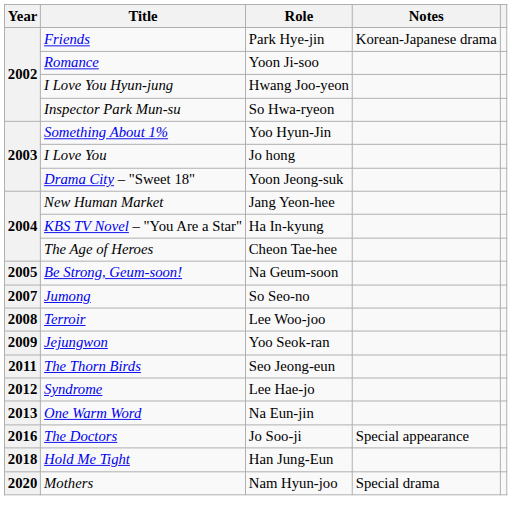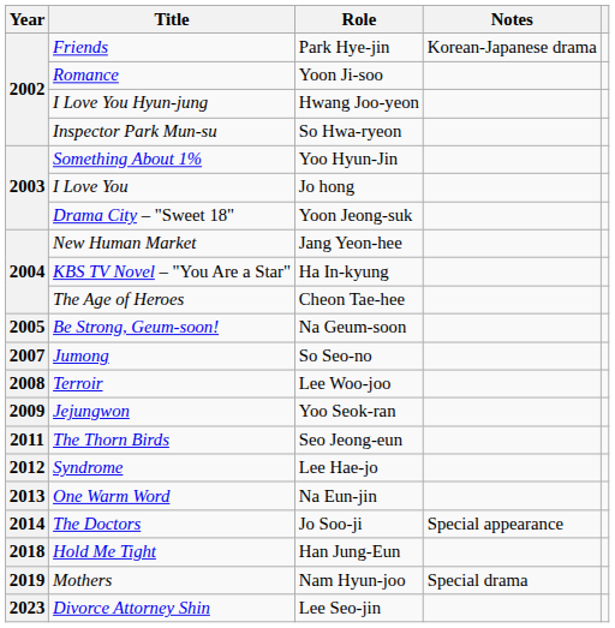 <table class="wikitable plainrowheaders sortable">
 <tr>
 <th scope="col">Year</th>
 <th scope="col">Title</th>
 <th scope="col">Role</th>
 <th scope="col">Notes</th>
 <th scope="col" class="unsortable"></th>
 </tr>
 <tr>
 <th scope="row" rowspan="4">2002</th>
 <td><em><a href='#'>Friends</a></em></td>
 <td>Park Hye-jin</td>
 <td>Korean-Japanese drama</td>
 <td style="text-align:center"></td>
 </tr>
 <tr>
 <td><em><a href='#'>Romance</a></em></td>
 <td>Yoon Ji-soo</td>
 <td></td>
 <td style="text-align:center"></td>
 </tr>
 <tr>
 <td><em>I Love You Hyun-jung</em></td>
 <td>Hwang Joo-yeon</td>
 <td></td>
 <td style="text-align:center"></td>
 </tr>
 <tr>
 <td><em>Inspector Park Mun-su</em></td>
 <td>So Hwa-ryeon</td>
 <td></td>
 <td style="text-align:center"></td>
 </tr>
 <tr>
 <th scope="row" rowspan="3">2003</th>
 <td><em><a href='#'>Something About 1%</a></em></td>
 <td>Yoo Hyun-Jin</td>
 <td></td>
 <td style="text-align:center"></td>
 </tr>
 <tr>
 <td><em>I Love You</em></td>
 <td>Jo hong</td>
 <td></td>
 <td style="text-align:center"></td>
 </tr>
 <tr>
 <td><em><a href='#'>Drama City</a></em> – "Sweet 18"</td>
 <td>Yoon Jeong-suk</td>
 <td></td>
 <td style="text-align:center"></td>
 </tr>
 <tr>
 <th scope="row" rowspan="3">2004</th>
 <td><em>New Human Market</em></td>
 <td>Jang Yeon-hee</td>
 <td></td>
 <td style="text-align:center"></td>
 </tr>
 <tr>
 <td><em><a href='#'>KBS TV Novel</a></em> – "You Are a Star"</td>
 <td>Ha In-kyung</td>
 <td></td>
 <td style="text-align:center"></td>
 </tr>
 <tr>
 <td><em>The Age of Heroes</em></td>
 <td>Cheon Tae-hee</td>
 <td></td>
 <td style="text-align:center"></td>
 </tr>
 <tr>
 <th scope="row">2005</th>
 <td><em><a href='#'>Be Strong, Geum-soon!</a></em></td>
 <td>Na Geum-soon</td>
 <td></td>
 <td style="text-align:center"></td>
 </tr>
 <tr>
 <th scope="row">2007</th>
 <td><em><a href='#'>Jumong</a></em></td>
 <td>So Seo-no</td>
 <td></td>
 <td style="text-align:center"></td>
 </tr>
 <tr>
 <th scope="row">2008</th>
 <td><em><a href='#'>Terroir</a></em></td>
 <td>Lee Woo-joo</td>
 <td></td>
 <td style="text-align:center"></td>
 </tr>
 <tr>
 <th scope="row">2009</th>
 <td><em><a href='#'>Jejungwon</a></em></td>
 <td>Yoo Seok-ran</td>
 <td></td>
 <td style="text-align:center"></td>
 </tr>
 <tr>
 <th scope="row">2011</th>
 <td><em><a href='#'>The Thorn Birds</a></em></td>
 <td>Seo Jeong-eun</td>
 <td></td>
 <td style="text-align:center"></td>
 </tr>
 <tr>
 <th scope="row">2012</th>
 <td><em><a href='#'>Syndrome</a></em></td>
 <td>Lee Hae-jo</td>
 <td></td>
 <td style="text-align:center"></td>
 </tr>
 <tr>
 <th scope="row">2013</th>
 <td><em><a href='#'>One Warm Word</a></em></td>
 <td>Na Eun-jin</td>
 <td></td>
 <td style="text-align:center"></td>
 </tr>
 <tr>
-<th scope="row">2016</th>
+<th scope="row">2014</th>
 <td><em><a href='#'>The Doctors</a></em></td>
 <td>Jo Soo-ji</td>
 <td>Special appearance</td>
 <td style="text-align:center"></td>
 </tr>
 <tr>
 <th scope="row">2018</th>
 <td><em><a href='#'>Hold Me Tight</a></em></td>
 <td>Han Jung-Eun</td>
 <td></td>
 <td style="text-align:center"></td>
 </tr>
 <tr>
-<th scope="row">2020</th>
+<th scope="row">2019</th>
 <td><em>Mothers</em></td>
 <td>Nam Hyun-joo</td>
 <td>Special drama</td>
 <td style="text-align:center"></td>
 </tr>
+<tr>
+<th scope="row">2023</th>
+<td><em><a href='#'>Divorce Attorney Shin</a></em></td>
+<td>Lee Seo-jin</td>
+<td></td>
+<td style="text-align:center"></td>
+</tr>
 </table>
